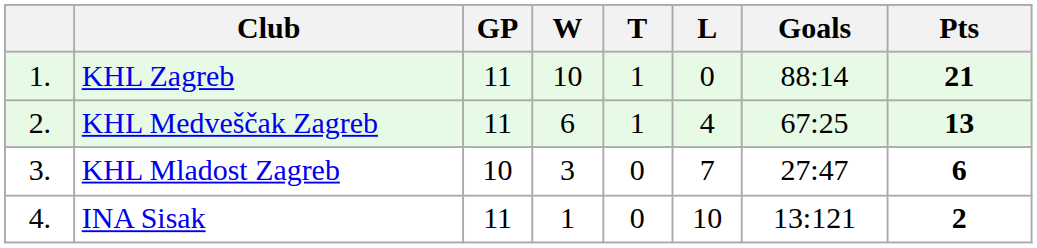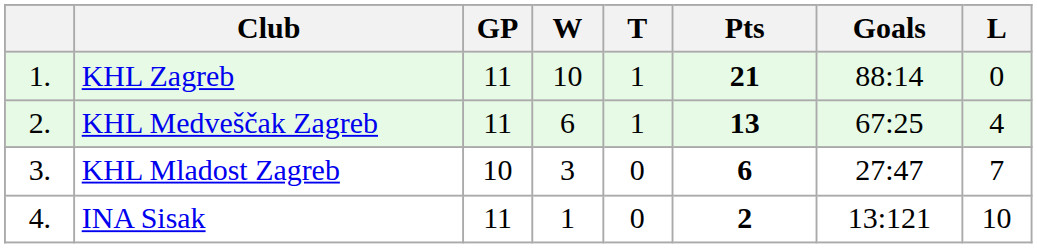 <table class="wikitable">
 <tr>
 <th width="30"></th>
 <th width="200">Club</th>
 <th width="30">GP</th>
 <th width="30">W</th>
 <th width="30">T</th>
+<th width="70">Pts</th>
+<th width="70">Goals</th>
 <th width="30">L</th>
-<th width="70">Goals</th>
-<th width="70">Pts</th>
 </tr>
 <tr bgcolor="#e6fae6" align="center">
 <td>1.</td>
 <td align="left"><a href='#'>KHL Zagreb</a></td>
 <td>11</td>
 <td>10</td>
 <td>1</td>
+<td><strong>21</strong></td>
+<td>88:14</td>
 <td>0</td>
-<td>88:14</td>
-<td><strong>21</strong></td>
 </tr>
 <tr bgcolor="#e6fae6" align="center">
 <td>2.</td>
 <td align="left"><a href='#'>KHL Medveščak Zagreb</a></td>
 <td>11</td>
 <td>6</td>
 <td>1</td>
+<td><strong>13</strong></td>
+<td>67:25</td>
 <td>4</td>
-<td>67:25</td>
-<td><strong>13</strong></td>
 </tr>
 <tr bgcolor="#FFFFFF" align="center">
 <td>3.</td>
 <td align="left"><a href='#'>KHL Mladost Zagreb</a></td>
 <td>10</td>
 <td>3</td>
 <td>0</td>
+<td><strong>6</strong></td>
+<td>27:47</td>
 <td>7</td>
-<td>27:47</td>
-<td><strong>6</strong></td>
 </tr>
 <tr bgcolor="#FFFFFF" align="center">
 <td>4.</td>
 <td align="left"><a href='#'>INA Sisak</a></td>
 <td>11</td>
 <td>1</td>
 <td>0</td>
+<td><strong>2</strong></td>
+<td>13:121</td>
 <td>10</td>
-<td>13:121</td>
-<td><strong>2</strong></td>
 </tr>
 </table>
